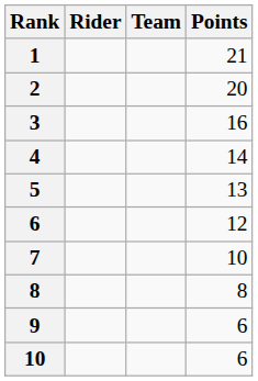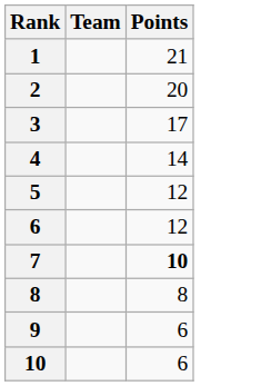 <table class="wikitable" margin-bottom:0;">
 <tr>
 <th scope="col">Rank</th>
-<th scope="col">Rider</th>
 <th scope="col">Team</th>
 <th scope="col">Points</th>
 </tr>
 <tr>
 <th scope="row">1</th>
-<td> </td>
 <td></td>
 <td align="right">21</td>
 </tr>
 <tr>
 <th scope="row">2</th>
 <td></td>
-<td></td>
 <td align="right">20</td>
 </tr>
 <tr>
 <th scope="row">3</th>
-<td> </td>
 <td></td>
-<td align="right">16</td>
+<td align="right">17</td>
 </tr>
 <tr>
 <th scope="row">4</th>
-<td></td>
 <td></td>
 <td align="right">14</td>
 </tr>
 <tr>
 <th scope="row">5</th>
 <td></td>
-<td></td>
-<td align="right">13</td>
+<td align="right">12</td>
 </tr>
 <tr>
 <th scope="row">6</th>
-<td></td>
 <td></td>
 <td align="right">12</td>
 </tr>
 <tr>
 <th scope="row">7</th>
 <td></td>
-<td></td>
-<td align="right">10</td>
+<td align="right"><strong>10</strong></td>
 </tr>
 <tr>
 <th scope="row">8</th>
-<td></td>
 <td></td>
 <td align="right">8</td>
 </tr>
 <tr>
 <th scope="row">9</th>
 <td></td>
-<td></td>
 <td align="right">6</td>
 </tr>
 <tr>
 <th scope="row">10</th>
 <td></td>
-<td></td>
 <td align="right">6</td>
 </tr>
 </table>
